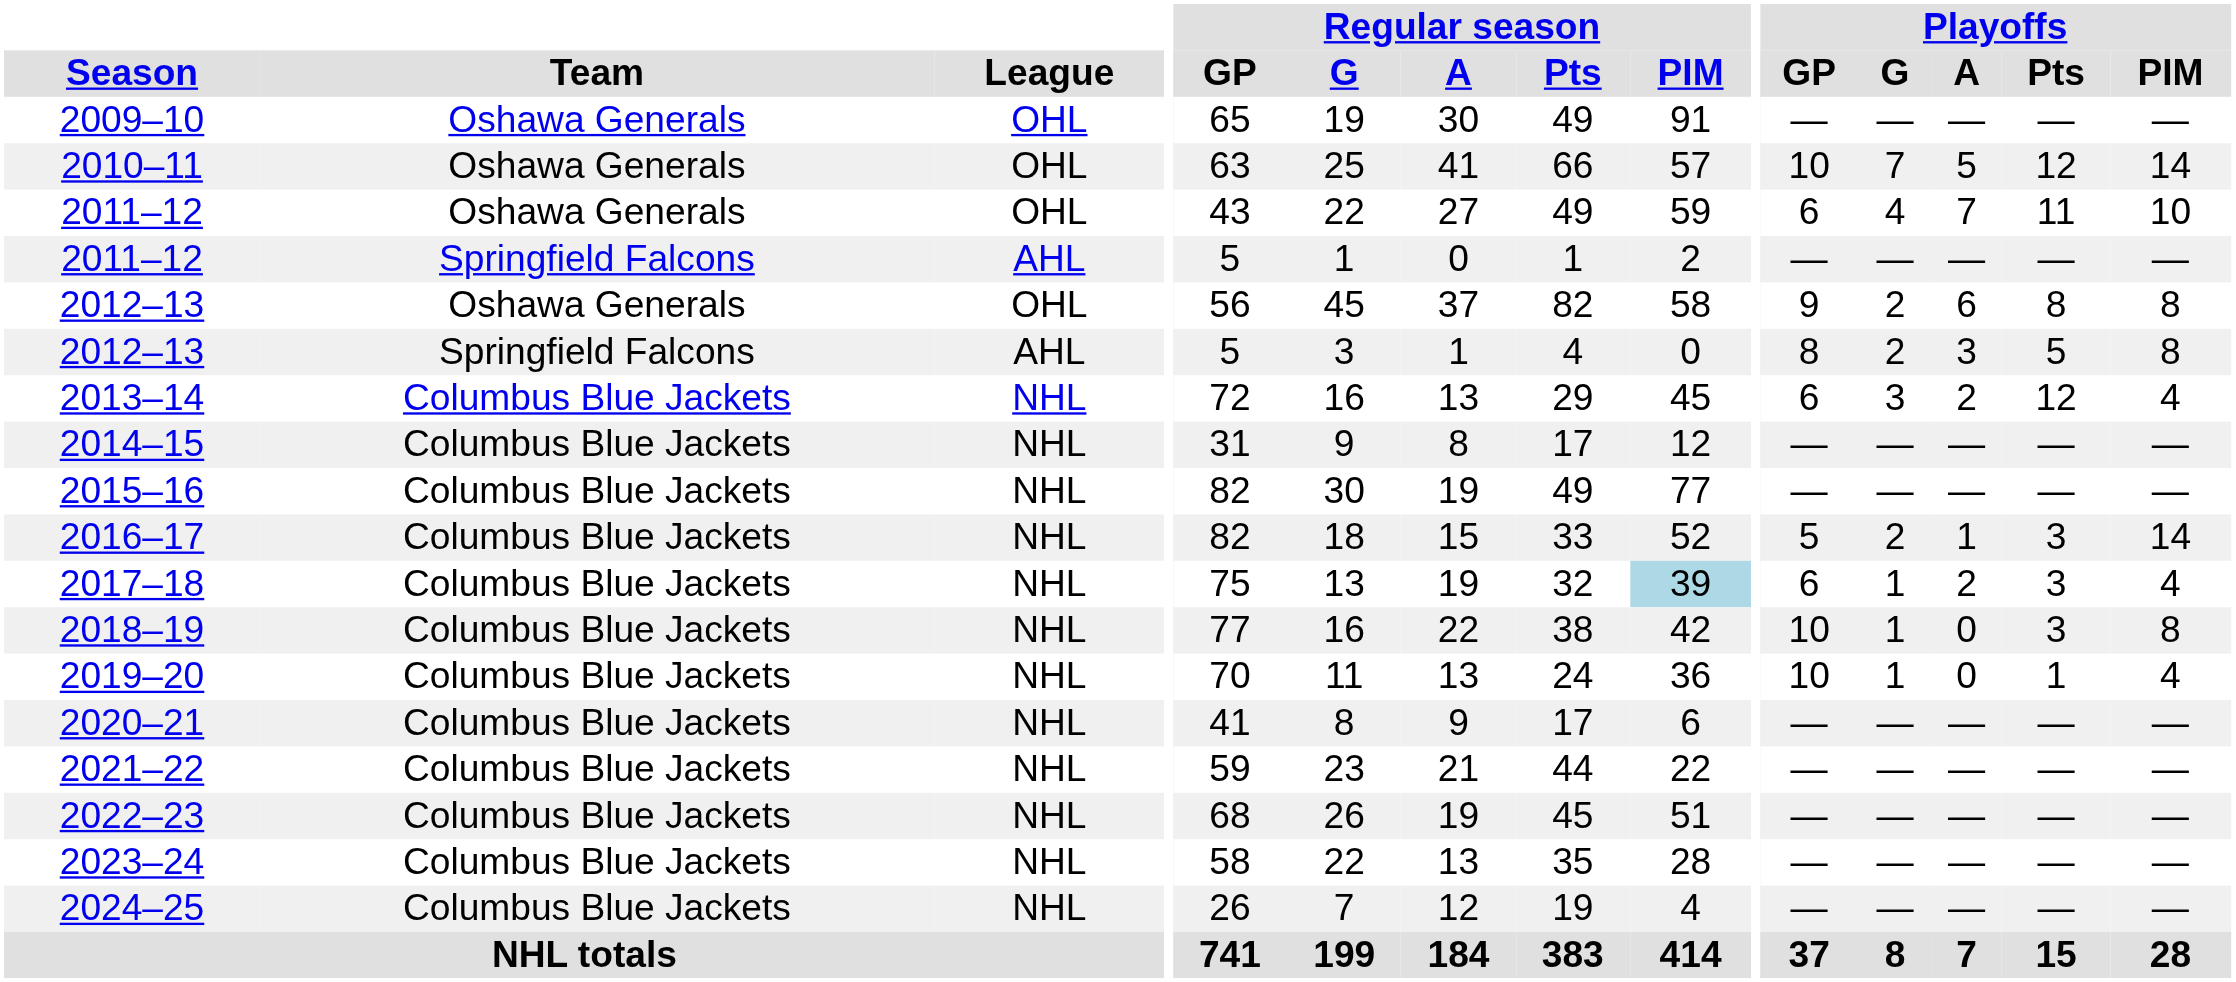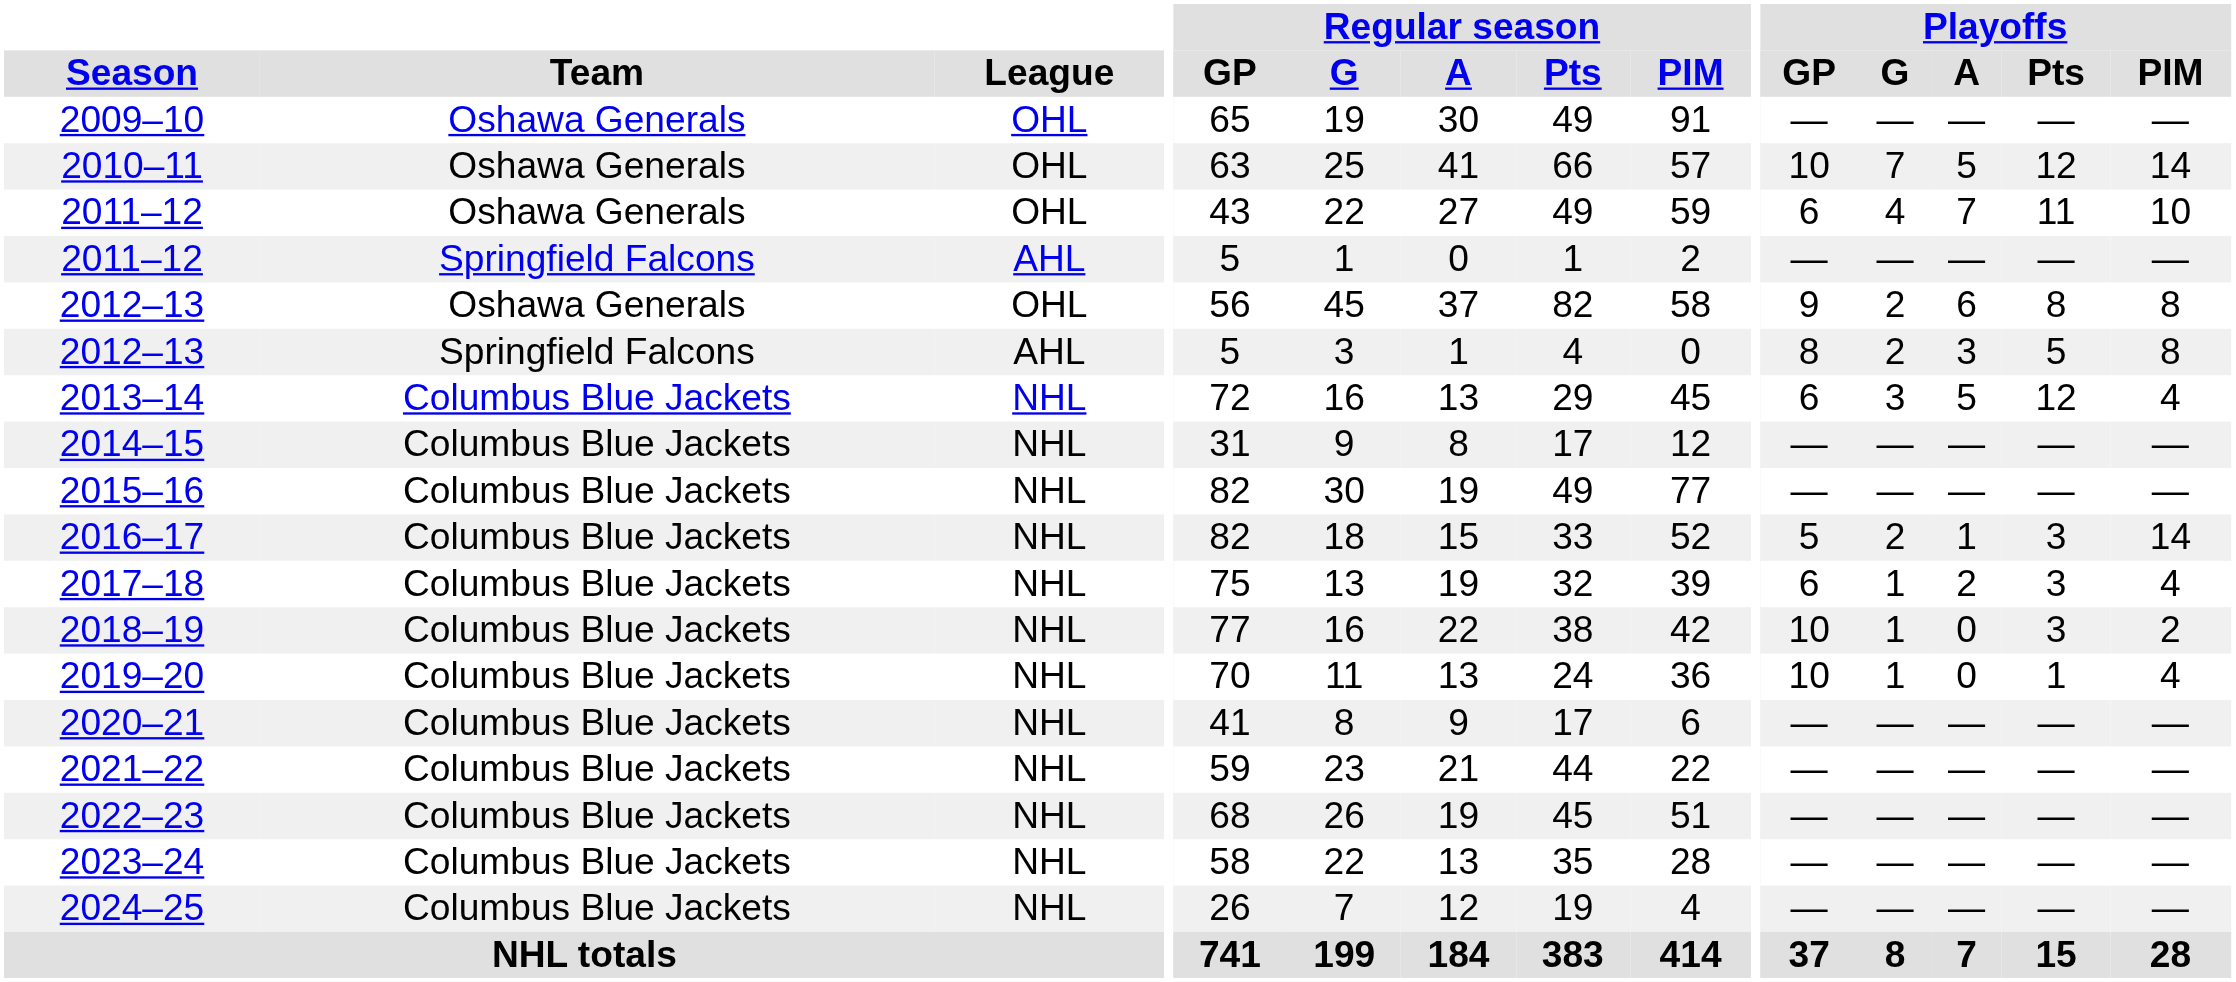 <table border="0" cellpadding="1" cellspacing="0" style="text-align:center; width:60em">
 <tr bgcolor="#e0e0e0">
 <th colspan="3" bgcolor="#ffffff"></th>
 <th rowspan="99" bgcolor="#ffffff"></th>
 <th colspan="5"><a href='#'>Regular season</a></th>
 <th rowspan="99" bgcolor="#ffffff"></th>
 <th colspan="5"><a href='#'>Playoffs</a></th>
 </tr>
 <tr bgcolor="#e0e0e0">
 <th><a href='#'>Season</a></th>
 <th>Team</th>
 <th>League</th>
 <th>GP</th>
 <th><a href='#'>G</a></th>
 <th><a href='#'>A</a></th>
 <th><a href='#'>Pts</a></th>
 <th><a href='#'>PIM</a></th>
 <th>GP</th>
 <th>G</th>
 <th>A</th>
 <th>Pts</th>
 <th>PIM</th>
 </tr>
 <tr>
 <td><a href='#'>2009–10</a></td>
 <td><a href='#'>Oshawa Generals</a></td>
 <td><a href='#'>OHL</a></td>
 <td>65</td>
 <td>19</td>
 <td>30</td>
 <td>49</td>
 <td>91</td>
 <td>—</td>
 <td>—</td>
 <td>—</td>
 <td>—</td>
 <td>—</td>
 </tr>
 <tr bgcolor="#f0f0f0">
 <td><a href='#'>2010–11</a></td>
 <td>Oshawa Generals</td>
 <td>OHL</td>
 <td>63</td>
 <td>25</td>
 <td>41</td>
 <td>66</td>
 <td>57</td>
 <td>10</td>
 <td>7</td>
 <td>5</td>
 <td>12</td>
 <td>14</td>
 </tr>
 <tr>
 <td><a href='#'>2011–12</a></td>
 <td>Oshawa Generals</td>
 <td>OHL</td>
 <td>43</td>
 <td>22</td>
 <td>27</td>
 <td>49</td>
 <td>59</td>
 <td>6</td>
 <td>4</td>
 <td>7</td>
 <td>11</td>
 <td>10</td>
 </tr>
 <tr bgcolor="#f0f0f0">
 <td><a href='#'>2011–12</a></td>
 <td><a href='#'>Springfield Falcons</a></td>
 <td><a href='#'>AHL</a></td>
 <td>5</td>
 <td>1</td>
 <td>0</td>
 <td>1</td>
 <td>2</td>
 <td>—</td>
 <td>—</td>
 <td>—</td>
 <td>—</td>
 <td>—</td>
 </tr>
 <tr>
 <td><a href='#'>2012–13</a></td>
 <td>Oshawa Generals</td>
 <td>OHL</td>
 <td>56</td>
 <td>45</td>
 <td>37</td>
 <td>82</td>
 <td>58</td>
 <td>9</td>
 <td>2</td>
 <td>6</td>
 <td>8</td>
 <td>8</td>
 </tr>
 <tr bgcolor="#f0f0f0">
 <td><a href='#'>2012–13</a></td>
 <td>Springfield Falcons</td>
 <td>AHL</td>
 <td>5</td>
 <td>3</td>
 <td>1</td>
 <td>4</td>
 <td>0</td>
 <td>8</td>
 <td>2</td>
 <td>3</td>
 <td>5</td>
 <td>8</td>
 </tr>
 <tr>
 <td><a href='#'>2013–14</a></td>
 <td><a href='#'>Columbus Blue Jackets</a></td>
 <td><a href='#'>NHL</a></td>
 <td>72</td>
 <td>16</td>
 <td>13</td>
 <td>29</td>
 <td>45</td>
 <td>6</td>
 <td>3</td>
-<td>2</td>
+<td>5</td>
 <td>12</td>
 <td>4</td>
 </tr>
 <tr bgcolor="#f0f0f0">
 <td><a href='#'>2014–15</a></td>
 <td>Columbus Blue Jackets</td>
 <td>NHL</td>
 <td>31</td>
 <td>9</td>
 <td>8</td>
 <td>17</td>
 <td>12</td>
 <td>—</td>
 <td>—</td>
 <td>—</td>
 <td>—</td>
 <td>—</td>
 </tr>
 <tr>
 <td><a href='#'>2015–16</a></td>
 <td>Columbus Blue Jackets</td>
 <td>NHL</td>
 <td>82</td>
 <td>30</td>
 <td>19</td>
 <td>49</td>
 <td>77</td>
 <td>—</td>
 <td>—</td>
 <td>—</td>
 <td>—</td>
 <td>—</td>
 </tr>
 <tr bgcolor="#f0f0f0">
 <td><a href='#'>2016–17</a></td>
 <td>Columbus Blue Jackets</td>
 <td>NHL</td>
 <td>82</td>
 <td>18</td>
 <td>15</td>
 <td>33</td>
 <td>52</td>
 <td>5</td>
 <td>2</td>
 <td>1</td>
 <td>3</td>
 <td>14</td>
 </tr>
 <tr>
 <td><a href='#'>2017–18</a></td>
 <td>Columbus Blue Jackets</td>
 <td>NHL</td>
 <td>75</td>
 <td>13</td>
 <td>19</td>
 <td>32</td>
-<td style="background: lightblue;">39</td>
+<td>39</td>
 <td>6</td>
 <td>1</td>
 <td>2</td>
 <td>3</td>
 <td>4</td>
 </tr>
 <tr bgcolor="#f0f0f0">
 <td><a href='#'>2018–19</a></td>
 <td>Columbus Blue Jackets</td>
 <td>NHL</td>
 <td>77</td>
 <td>16</td>
 <td>22</td>
 <td>38</td>
 <td>42</td>
 <td>10</td>
 <td>1</td>
 <td>0</td>
 <td>3</td>
-<td>8</td>
+<td>2</td>
 </tr>
 <tr>
 <td><a href='#'>2019–20</a></td>
 <td>Columbus Blue Jackets</td>
 <td>NHL</td>
 <td>70</td>
 <td>11</td>
 <td>13</td>
 <td>24</td>
 <td>36</td>
 <td>10</td>
 <td>1</td>
 <td>0</td>
 <td>1</td>
 <td>4</td>
 </tr>
 <tr bgcolor="#f0f0f0">
 <td><a href='#'>2020–21</a></td>
 <td>Columbus Blue Jackets</td>
 <td>NHL</td>
 <td>41</td>
 <td>8</td>
 <td>9</td>
 <td>17</td>
 <td>6</td>
 <td>—</td>
 <td>—</td>
 <td>—</td>
 <td>—</td>
 <td>—</td>
 </tr>
 <tr>
 <td><a href='#'>2021–22</a></td>
 <td>Columbus Blue Jackets</td>
 <td>NHL</td>
 <td>59</td>
 <td>23</td>
 <td>21</td>
 <td>44</td>
 <td>22</td>
 <td>—</td>
 <td>—</td>
 <td>—</td>
 <td>—</td>
 <td>—</td>
 </tr>
 <tr bgcolor="#f0f0f0">
 <td><a href='#'>2022–23</a></td>
 <td>Columbus Blue Jackets</td>
 <td>NHL</td>
 <td>68</td>
 <td>26</td>
 <td>19</td>
 <td>45</td>
 <td>51</td>
 <td>—</td>
 <td>—</td>
 <td>—</td>
 <td>—</td>
 <td>—</td>
 </tr>
 <tr>
 <td><a href='#'>2023–24</a></td>
 <td>Columbus Blue Jackets</td>
 <td>NHL</td>
 <td>58</td>
 <td>22</td>
 <td>13</td>
 <td>35</td>
 <td>28</td>
 <td>—</td>
 <td>—</td>
 <td>—</td>
 <td>—</td>
 <td>—</td>
 </tr>
 <tr bgcolor="#f0f0f0">
 <td><a href='#'>2024–25</a></td>
 <td>Columbus Blue Jackets</td>
 <td>NHL</td>
 <td>26</td>
 <td>7</td>
 <td>12</td>
 <td>19</td>
 <td>4</td>
 <td>—</td>
 <td>—</td>
 <td>—</td>
 <td>—</td>
 <td>—</td>
 </tr>
 <tr bgcolor="#e0e0e0">
 <th colspan="3">NHL totals</th>
 <th>741</th>
 <th>199</th>
 <th>184</th>
 <th>383</th>
 <th>414</th>
 <th>37</th>
 <th>8</th>
 <th>7</th>
 <th>15</th>
 <th>28</th>
 </tr>
 </table>
